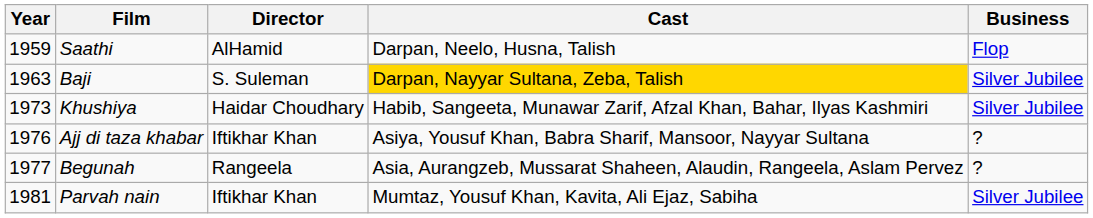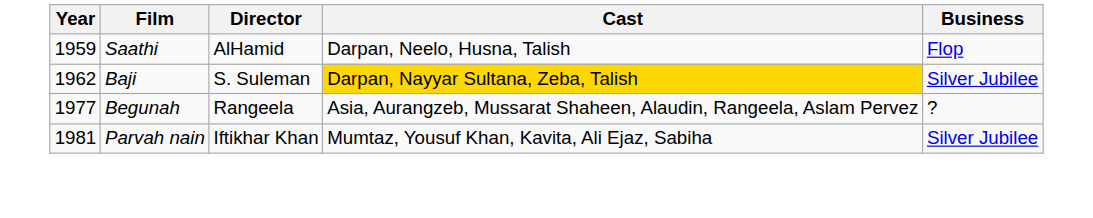 <table class="wikitable sortable" style="margin-left:auto;margin-right:auto">
 <tr>
 <th>Year</th>
 <th>Film</th>
 <th>Director</th>
 <th>Cast</th>
 <th>Business</th>
 </tr>
 <tr>
 <td>1959</td>
 <td><em>Saathi</em></td>
 <td>AlHamid</td>
 <td>Darpan, Neelo, Husna, Talish</td>
 <td><a href='#'>Flop</a></td>
 </tr>
 <tr>
-<td>1963</td>
+<td>1962</td>
 <td><em>Baji</em></td>
 <td>S. Suleman</td>
 <td style="background: gold;">Darpan, Nayyar Sultana, Zeba, Talish</td>
 <td><a href='#'>Silver Jubilee</a></td>
-</tr>
-<tr>
-<td>1973</td>
-<td><em>Khushiya</em></td>
-<td>Haidar Choudhary</td>
-<td>Habib, Sangeeta, Munawar Zarif, Afzal Khan, Bahar, Ilyas Kashmiri</td>
-<td><a href='#'>Silver Jubilee</a></td>
-</tr>
-<tr>
-<td>1976</td>
-<td><em>Ajj di taza khabar</em></td>
-<td>Iftikhar Khan</td>
-<td>Asiya, Yousuf Khan, Babra Sharif, Mansoor, Nayyar Sultana</td>
-<td>?</td>
 </tr>
 <tr>
 <td>1977</td>
 <td><em>Begunah</em></td>
 <td>Rangeela</td>
 <td>Asia, Aurangzeb, Mussarat Shaheen, Alaudin, Rangeela, Aslam Pervez</td>
 <td>?</td>
 </tr>
 <tr>
 <td>1981</td>
 <td><em>Parvah nain</em></td>
 <td>Iftikhar Khan</td>
 <td>Mumtaz, Yousuf Khan, Kavita, Ali Ejaz, Sabiha</td>
 <td><a href='#'>Silver Jubilee</a></td>
 </tr>
 </table>
